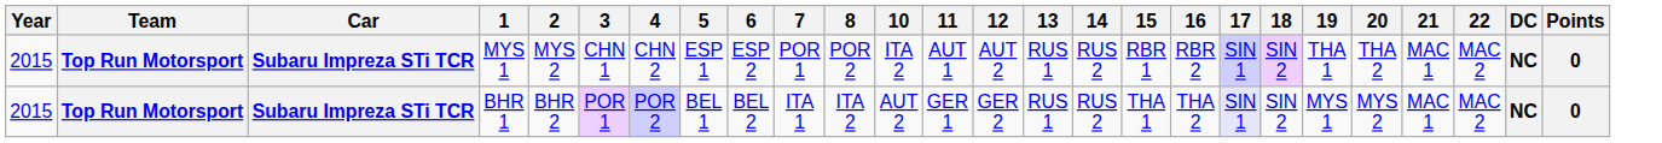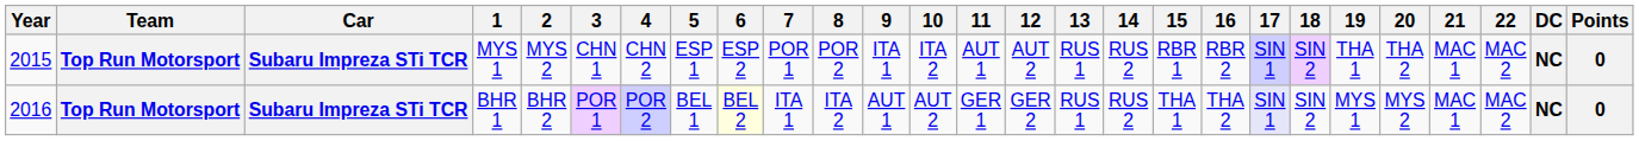 <table class="wikitable" style="text-align:center; font-size:85%">
 <tr>
 <th>Year</th>
 <th>Team</th>
 <th>Car</th>
 <th>1</th>
 <th>2</th>
 <th>3</th>
 <th>4</th>
 <th>5</th>
 <th>6</th>
 <th>7</th>
 <th>8</th>
+<th>9</th>
 <th>10</th>
 <th>11</th>
 <th>12</th>
 <th>13</th>
 <th>14</th>
 <th>15</th>
 <th>16</th>
 <th>17</th>
 <th>18</th>
 <th>19</th>
 <th>20</th>
 <th>21</th>
 <th>22</th>
 <th>DC</th>
 <th>Points</th>
 </tr>
 <tr>
 <td><a href='#'>2015</a></td>
 <th><a href='#'>Top Run Motorsport</a></th>
 <th><a href='#'>Subaru Impreza STi TCR</a></th>
 <td><a href='#'>MYS<br>1</a></td>
 <td><a href='#'>MYS<br>2</a></td>
 <td><a href='#'>CHN<br>1</a></td>
 <td><a href='#'>CHN<br>2</a></td>
 <td><a href='#'>ESP<br>1</a></td>
 <td><a href='#'>ESP<br>2</a></td>
 <td><a href='#'>POR<br>1</a></td>
 <td><a href='#'>POR<br>2</a></td>
+<td><a href='#'>ITA<br>1</a></td>
 <td><a href='#'>ITA<br>2</a></td>
 <td><a href='#'>AUT<br>1</a></td>
 <td><a href='#'>AUT<br>2</a></td>
 <td><a href='#'>RUS<br>1</a></td>
 <td><a href='#'>RUS<br>2</a></td>
 <td><a href='#'>RBR<br>1</a></td>
 <td><a href='#'>RBR<br>2</a></td>
 <td style="background:#CFCFFF;"><a href='#'>SIN<br>1</a><br></td>
 <td style="background:#EFCFFF;"><a href='#'>SIN<br>2</a><br></td>
 <td><a href='#'>THA<br>1</a></td>
 <td><a href='#'>THA<br>2</a></td>
 <td><a href='#'>MAC<br>1</a></td>
 <td><a href='#'>MAC<br>2</a></td>
 <th>NC</th>
 <th>0</th>
 </tr>
 <tr>
-<td><a href='#'>2015</a></td>
+<td><a href='#'>2016</a></td>
 <th><a href='#'>Top Run Motorsport</a></th>
 <th><a href='#'>Subaru Impreza STi TCR</a></th>
 <td><a href='#'>BHR<br>1</a></td>
 <td><a href='#'>BHR<br>2</a></td>
 <td style="background:#EFCFFF;"><a href='#'>POR<br>1</a><br></td>
 <td style="background:#CFCFFF;"><a href='#'>POR<br>2</a><br></td>
 <td><a href='#'>BEL<br>1</a></td>
-<td><a href='#'>BEL<br>2</a></td>
+<td style="background: lightyellow;"><a href='#'>BEL<br>2</a></td>
 <td><a href='#'>ITA<br>1</a></td>
 <td><a href='#'>ITA<br>2</a></td>
+<td><a href='#'>AUT<br>1</a></td>
 <td><a href='#'>AUT<br>2</a></td>
 <td><a href='#'>GER<br>1</a></td>
 <td><a href='#'>GER<br>2</a></td>
 <td><a href='#'>RUS<br>1</a></td>
 <td><a href='#'>RUS<br>2</a></td>
 <td><a href='#'>THA<br>1</a></td>
 <td><a href='#'>THA<br>2</a></td>
 <td style="background: lavender;"><a href='#'>SIN<br>1</a></td>
 <td><a href='#'>SIN<br>2</a></td>
 <td><a href='#'>MYS<br>1</a></td>
 <td><a href='#'>MYS<br>2</a></td>
 <td><a href='#'>MAC<br>1</a></td>
 <td><a href='#'>MAC<br>2</a></td>
 <th>NC</th>
 <th>0</th>
 </tr>
 </table>
